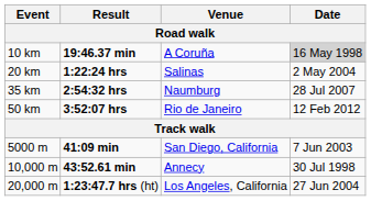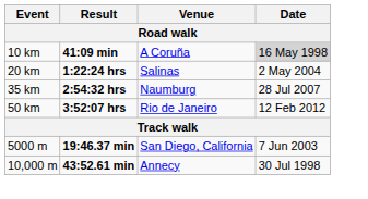 <table class="wikitable" style="border-collapse: collapse; font-size: 95%;">
 <tr>
 <th>Event</th>
 <th>Result</th>
 <th>Venue</th>
 <th>Date</th>
 </tr>
 <tr>
 <th colspan="4">Road walk</th>
 </tr>
 <tr>
 <td>10 km</td>
-<td><strong>19:46.37 min</strong></td>
+<td><strong>41:09 min</strong></td>
 <td> <a href='#'>A Coruña</a></td>
 <td style="background: lightgrey;">16 May 1998</td>
 </tr>
 <tr>
 <td>20 km</td>
 <td><strong>1:22:24 hrs </strong></td>
 <td> <a href='#'>Salinas</a></td>
 <td>2 May 2004</td>
 </tr>
 <tr>
 <td>35 km</td>
 <td><strong>2:54:32 hrs</strong></td>
 <td> <a href='#'>Naumburg</a></td>
 <td>28 Jul 2007</td>
 </tr>
 <tr>
 <td>50 km</td>
 <td><strong>3:52:07 hrs</strong></td>
 <td> <a href='#'>Rio de Janeiro</a></td>
 <td>12 Feb 2012</td>
 </tr>
 <tr>
 <th colspan="4">Track walk</th>
 </tr>
 <tr>
 <td>5000 m</td>
-<td><strong>41:09 min</strong></td>
+<td><strong>19:46.37 min</strong></td>
 <td> <a href='#'>San Diego, California</a></td>
 <td>7 Jun 2003</td>
 </tr>
 <tr>
 <td>10,000 m</td>
 <td><strong>43:52.61 min</strong></td>
 <td> <a href='#'>Annecy</a></td>
 <td>30 Jul 1998</td>
 </tr>
-<tr>
-<td>20,000 m</td>
-<td><strong>1:23:47.7 hrs</strong> (ht)</td>
-<td> <a href='#'>Los Angeles</a>, California</td>
-<td>27 Jun 2004</td>
-</tr>
 </table>
